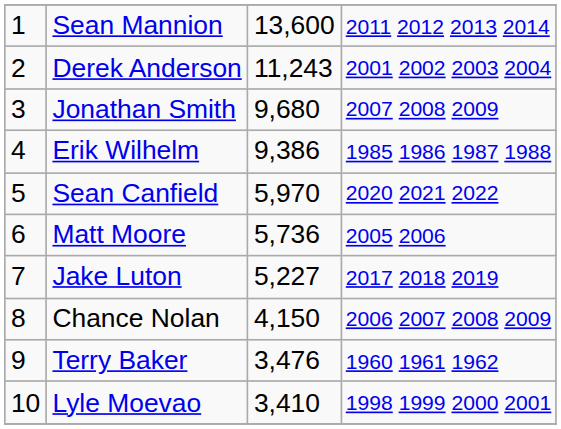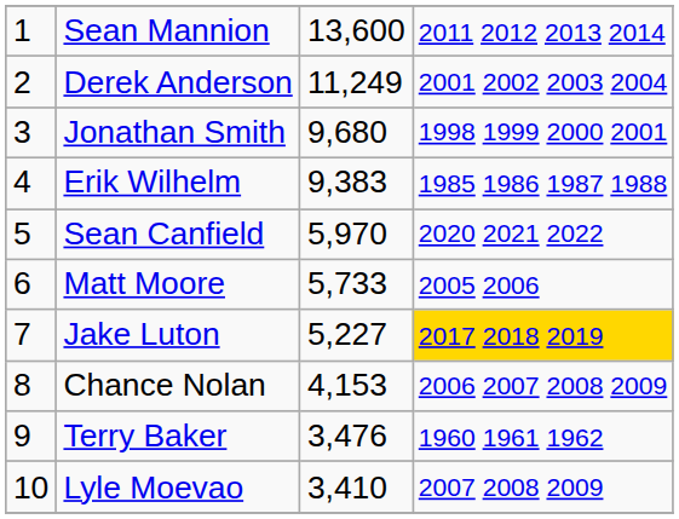 <table class="wikitable">
 <tr>
 </tr>
 <tr>
 <td>1</td>
 <td><a href='#'>Sean Mannion</a></td>
 <td>13,600</td>
 <td style="font-size:80%;"><a href='#'>2011</a> <a href='#'>2012</a> <a href='#'>2013</a> <a href='#'>2014</a></td>
 </tr>
 <tr>
 <td>2</td>
 <td><a href='#'>Derek Anderson</a></td>
-<td>11,243</td>
+<td>11,249</td>
 <td style="font-size:80%;"><a href='#'>2001</a> <a href='#'>2002</a> <a href='#'>2003</a> <a href='#'>2004</a></td>
 </tr>
 <tr>
 <td>3</td>
 <td><a href='#'>Jonathan Smith</a></td>
 <td>9,680</td>
-<td style="font-size:80%;"><a href='#'>2007</a> <a href='#'>2008</a> <a href='#'>2009</a></td>
+<td style="font-size:80%;"><a href='#'>1998</a> <a href='#'>1999</a> <a href='#'>2000</a> <a href='#'>2001</a></td>
 </tr>
 <tr>
 <td>4</td>
 <td><a href='#'>Erik Wilhelm</a></td>
-<td>9,386</td>
+<td>9,383</td>
 <td style="font-size:80%;"><a href='#'>1985</a> <a href='#'>1986</a> <a href='#'>1987</a> <a href='#'>1988</a></td>
 </tr>
 <tr>
 <td>5</td>
 <td><a href='#'>Sean Canfield</a></td>
 <td>5,970</td>
 <td style="font-size:80%;"><a href='#'>2020</a> <a href='#'>2021</a> <a href='#'>2022</a></td>
 </tr>
 <tr>
 <td>6</td>
 <td><a href='#'>Matt Moore</a></td>
-<td>5,736</td>
+<td>5,733</td>
 <td style="font-size:80%;"><a href='#'>2005</a> <a href='#'>2006</a></td>
 </tr>
 <tr>
 <td>7</td>
 <td><a href='#'>Jake Luton</a></td>
 <td>5,227</td>
-<td style="font-size:80%;"><a href='#'>2017</a> <a href='#'>2018</a> <a href='#'>2019</a></td>
+<td style="background: gold; font-size:80%;"><a href='#'>2017</a> <a href='#'>2018</a> <a href='#'>2019</a></td>
 </tr>
 <tr>
 <td>8</td>
 <td>Chance Nolan</td>
-<td>4,150</td>
+<td>4,153</td>
 <td style="font-size:80%;"><a href='#'>2006</a> <a href='#'>2007</a> <a href='#'>2008</a> <a href='#'>2009</a></td>
 </tr>
 <tr>
 <td>9</td>
 <td><a href='#'>Terry Baker</a></td>
 <td>3,476</td>
 <td style="font-size:80%;"><a href='#'>1960</a> <a href='#'>1961</a> <a href='#'>1962</a></td>
 </tr>
 <tr>
 <td>10</td>
 <td><a href='#'>Lyle Moevao</a></td>
 <td>3,410</td>
-<td style="font-size:80%;"><a href='#'>1998</a> <a href='#'>1999</a> <a href='#'>2000</a> <a href='#'>2001</a></td>
+<td style="font-size:80%;"><a href='#'>2007</a> <a href='#'>2008</a> <a href='#'>2009</a></td>
 </tr>
 <tr>
 </tr>
 </table>
